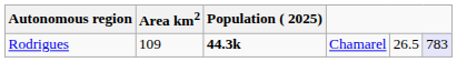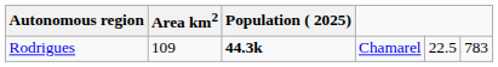 <table class="wikitable" style="text-align:left; font-size:90%;";">
 <tr style="font-size:100%; text-align:right;">
 <th>Autonomous region</th>
 <th>Area km<sup>2</sup></th>
 <th>Population ( 2025)</th>
 </tr>
 <tr>
 <td><a href='#'>Rodrigues</a></td>
 <td>109</td>
 <td><strong>44.3k</strong></td>
 <td><a href='#'>Chamarel</a></td>
-<td>26.5</td>
-<td style="background: lavender;">783</td>
+<td>22.5</td>
+<td>783</td>
 </tr>
 </table>
